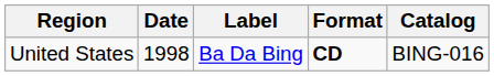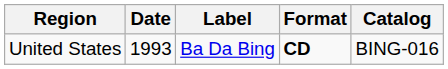 <table class="wikitable">
 <tr>
 <th>Region</th>
 <th>Date</th>
 <th>Label</th>
 <th>Format</th>
 <th>Catalog</th>
 </tr>
 <tr>
 <td>United States</td>
-<td>1998</td>
+<td>1993</td>
 <td><a href='#'>Ba Da Bing</a></td>
 <td><strong>CD</strong></td>
 <td>BING-016</td>
 </tr>
 </table>
